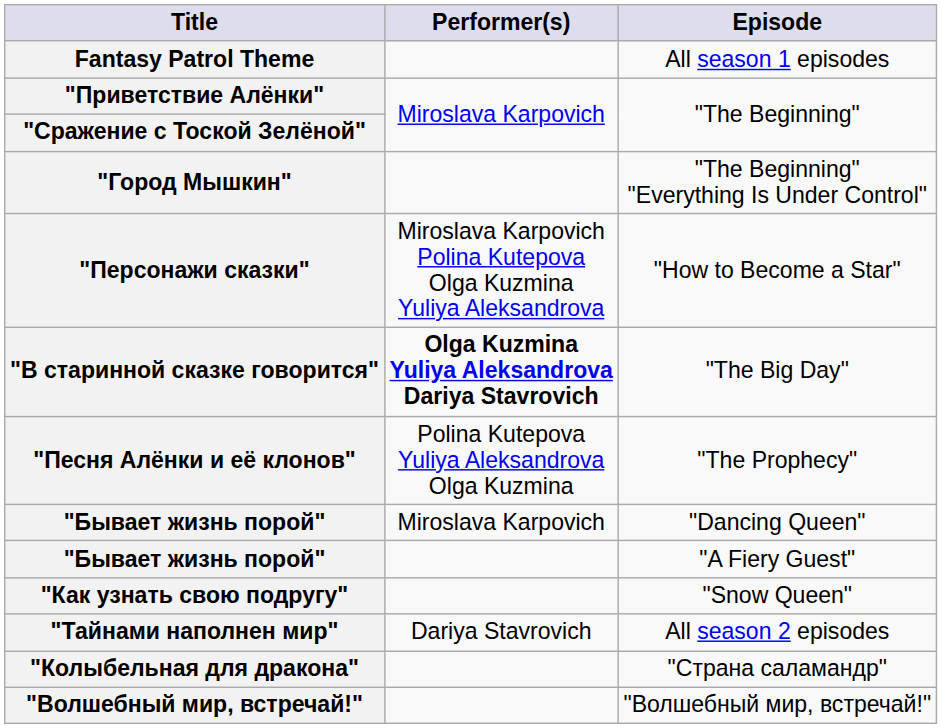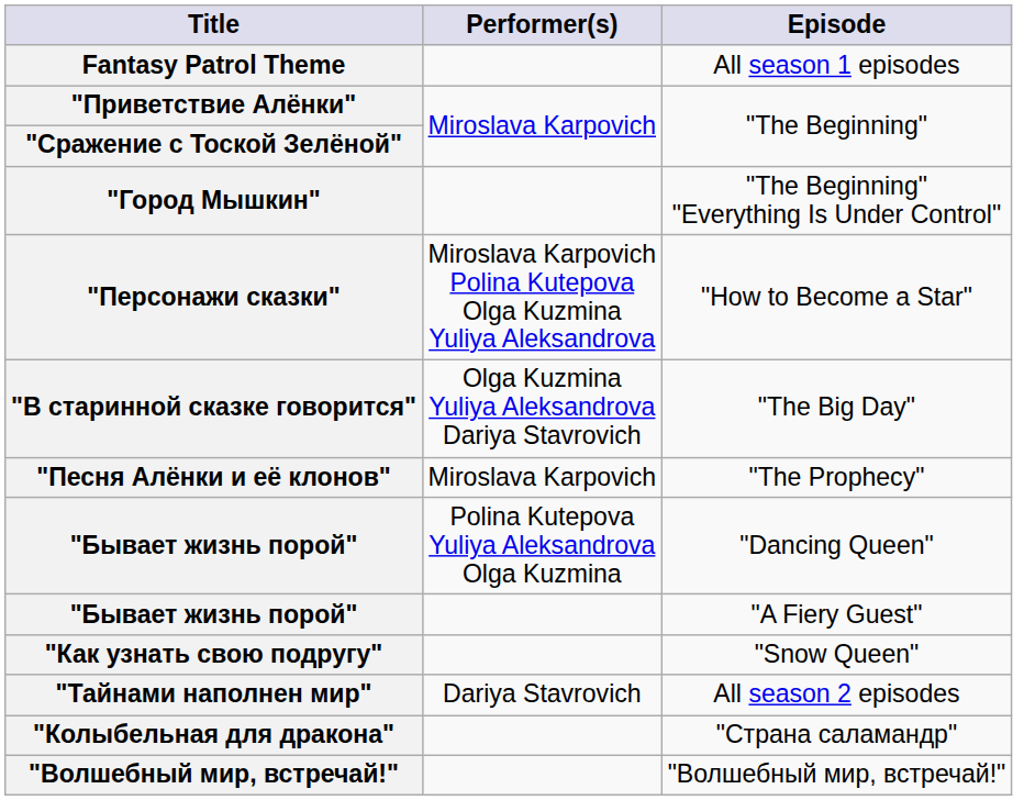 <table class="wikitable sortable plainrowheaders" style="text-align: center">
 <tr>
 <th scope="col" style="background:#dde;">Title</th>
 <th scope="col" style="background:#dde;">Performer(s)</th>
 <th scope="col" style="background:#dde;">Episode</th>
 </tr>
 <tr>
 <th scope="row">Fantasy Patrol Theme</th>
 <td></td>
 <td>All <a href='#'>season 1</a> episodes</td>
 </tr>
 <tr>
 <th scope="row">"Приветствие Алёнки"</th>
 <td rowspan="2"><a href='#'>Miroslava Karpovich</a></td>
 <td rowspan="2">"The Beginning"</td>
 </tr>
 <tr>
 <th scope="row">"Сражение с Тоской Зелёной"</th>
 </tr>
 <tr>
 <th scope="row">"Город Мышкин"</th>
 <td></td>
 <td>"The Beginning"<br>"Everything Is Under Control"</td>
 </tr>
 <tr>
 <th scope="row">"Персонажи сказки"</th>
 <td>Miroslava Karpovich<br><a href='#'>Polina Kutepova</a><br>Olga Kuzmina<br><a href='#'>Yuliya Aleksandrova</a></td>
 <td>"How to Become a Star"</td>
 </tr>
 <tr>
 <th scope="row">"В старинной сказке говорится"</th>
-<td><strong>Olga Kuzmina<br><a href='#'>Yuliya Aleksandrova</a><br>Dariya Stavrovich</strong></td>
+<td>Olga Kuzmina<br><a href='#'>Yuliya Aleksandrova</a><br>Dariya Stavrovich</td>
 <td>"The Big Day"</td>
 </tr>
 <tr>
 <th scope="row">"Песня Алёнки и её клонов"</th>
-<td>Polina Kutepova<br><a href='#'>Yuliya Aleksandrova</a><br>Olga Kuzmina</td>
+<td>Miroslava Karpovich</td>
 <td>"The Prophecy"</td>
 </tr>
 <tr>
 <th scope="row">"Бывает жизнь порой"</th>
-<td>Miroslava Karpovich</td>
+<td>Polina Kutepova<br><a href='#'>Yuliya Aleksandrova</a><br>Olga Kuzmina</td>
 <td>"Dancing Queen"</td>
 </tr>
 <tr>
 <th scope="row">"Бывает жизнь порой"</th>
 <td></td>
 <td>"A Fiery Guest"</td>
 </tr>
 <tr>
 <th scope="row">"Как узнать свою подругу"</th>
 <td></td>
 <td>"Snow Queen"</td>
 </tr>
 <tr>
 <th scope="row">"Тайнами наполнен мир"</th>
 <td>Dariya Stavrovich</td>
 <td>All <a href='#'>season 2</a> episodes</td>
 </tr>
 <tr>
 <th scope="row">"Колыбельная для дракона"</th>
 <td></td>
 <td>"Страна саламандр"</td>
 </tr>
 <tr>
 <th scope="row">"Волшебный мир, встречай!"</th>
 <td></td>
 <td>"Волшебный мир, встречай!"</td>
 </tr>
 </table>
